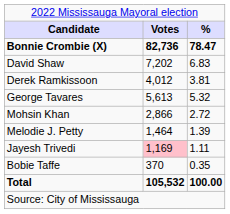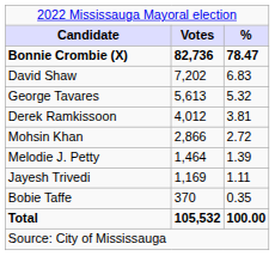 <table class="wikitable">
 <tr>
 <td colspan="3" style="text-align:center;"><a href='#'>2022 Mississauga Mayoral election</a></td>
 </tr>
 <tr>
 <th style="background:#ddf; width:200px;">Candidate</th>
 <th style="background:#ddf; width:50px;">Votes</th>
 <th style="background:#ddf; width:30px;">%</th>
 </tr>
 <tr>
 <td><strong>Bonnie Crombie (X)</strong></td>
 <td><strong>82,736</strong></td>
 <td><strong>78.47</strong></td>
 </tr>
 <tr>
 <td>David Shaw</td>
 <td>7,202</td>
 <td>6.83</td>
 </tr>
 <tr>
+<td>George Tavares</td>
+<td>5,613</td>
+<td>5.32</td>
+</tr>
+<tr>
 <td>Derek Ramkissoon</td>
 <td>4,012</td>
 <td>3.81</td>
-</tr>
-<tr>
-<td>George Tavares</td>
-<td>5,613</td>
-<td>5.32</td>
 </tr>
 <tr>
 <td>Mohsin Khan</td>
 <td>2,866</td>
 <td>2.72</td>
 </tr>
 <tr>
 <td>Melodie J. Petty</td>
 <td>1,464</td>
 <td>1.39</td>
 </tr>
 <tr>
 <td>Jayesh Trivedi</td>
-<td style="background: pink;">1,169</td>
+<td>1,169</td>
 <td>1.11</td>
 </tr>
 <tr>
 <td>Bobie Taffe</td>
 <td>370</td>
 <td>0.35</td>
 </tr>
 <tr>
 <td><strong>Total</strong></td>
 <td><strong>105,532</strong></td>
 <td><strong>100.00</strong></td>
 </tr>
 <tr>
 <td colspan="3">Source: City of Mississauga</td>
 </tr>
 </table>
